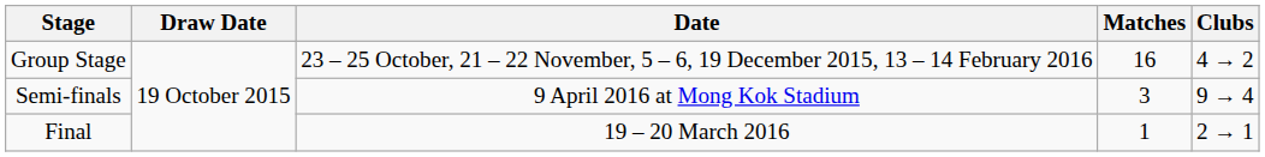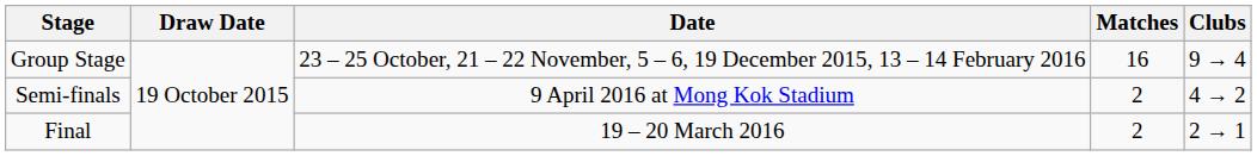 <table class="wikitable">
 <tr>
 <th>Stage</th>
 <th>Draw Date</th>
 <th>Date</th>
 <th>Matches</th>
 <th>Clubs</th>
 </tr>
 <tr align=center>
 <td>Group Stage</td>
 <td rowspan=3>19 October 2015</td>
 <td>23 – 25 October, 21 – 22 November, 5 – 6, 19 December 2015, 13 – 14 February 2016</td>
 <td>16</td>
-<td>4 → 2</td>
+<td>9 → 4</td>
 </tr>
 <tr align=center>
 <td>Semi-finals</td>
 <td>9 April 2016 at <a href='#'>Mong Kok Stadium</a></td>
-<td>3</td>
-<td>9 → 4</td>
+<td>2</td>
+<td>4 → 2</td>
 </tr>
 <tr align=center>
 <td>Final</td>
 <td>19 – 20 March 2016</td>
-<td>1</td>
+<td>2</td>
 <td>2 → 1</td>
 </tr>
 </table>
